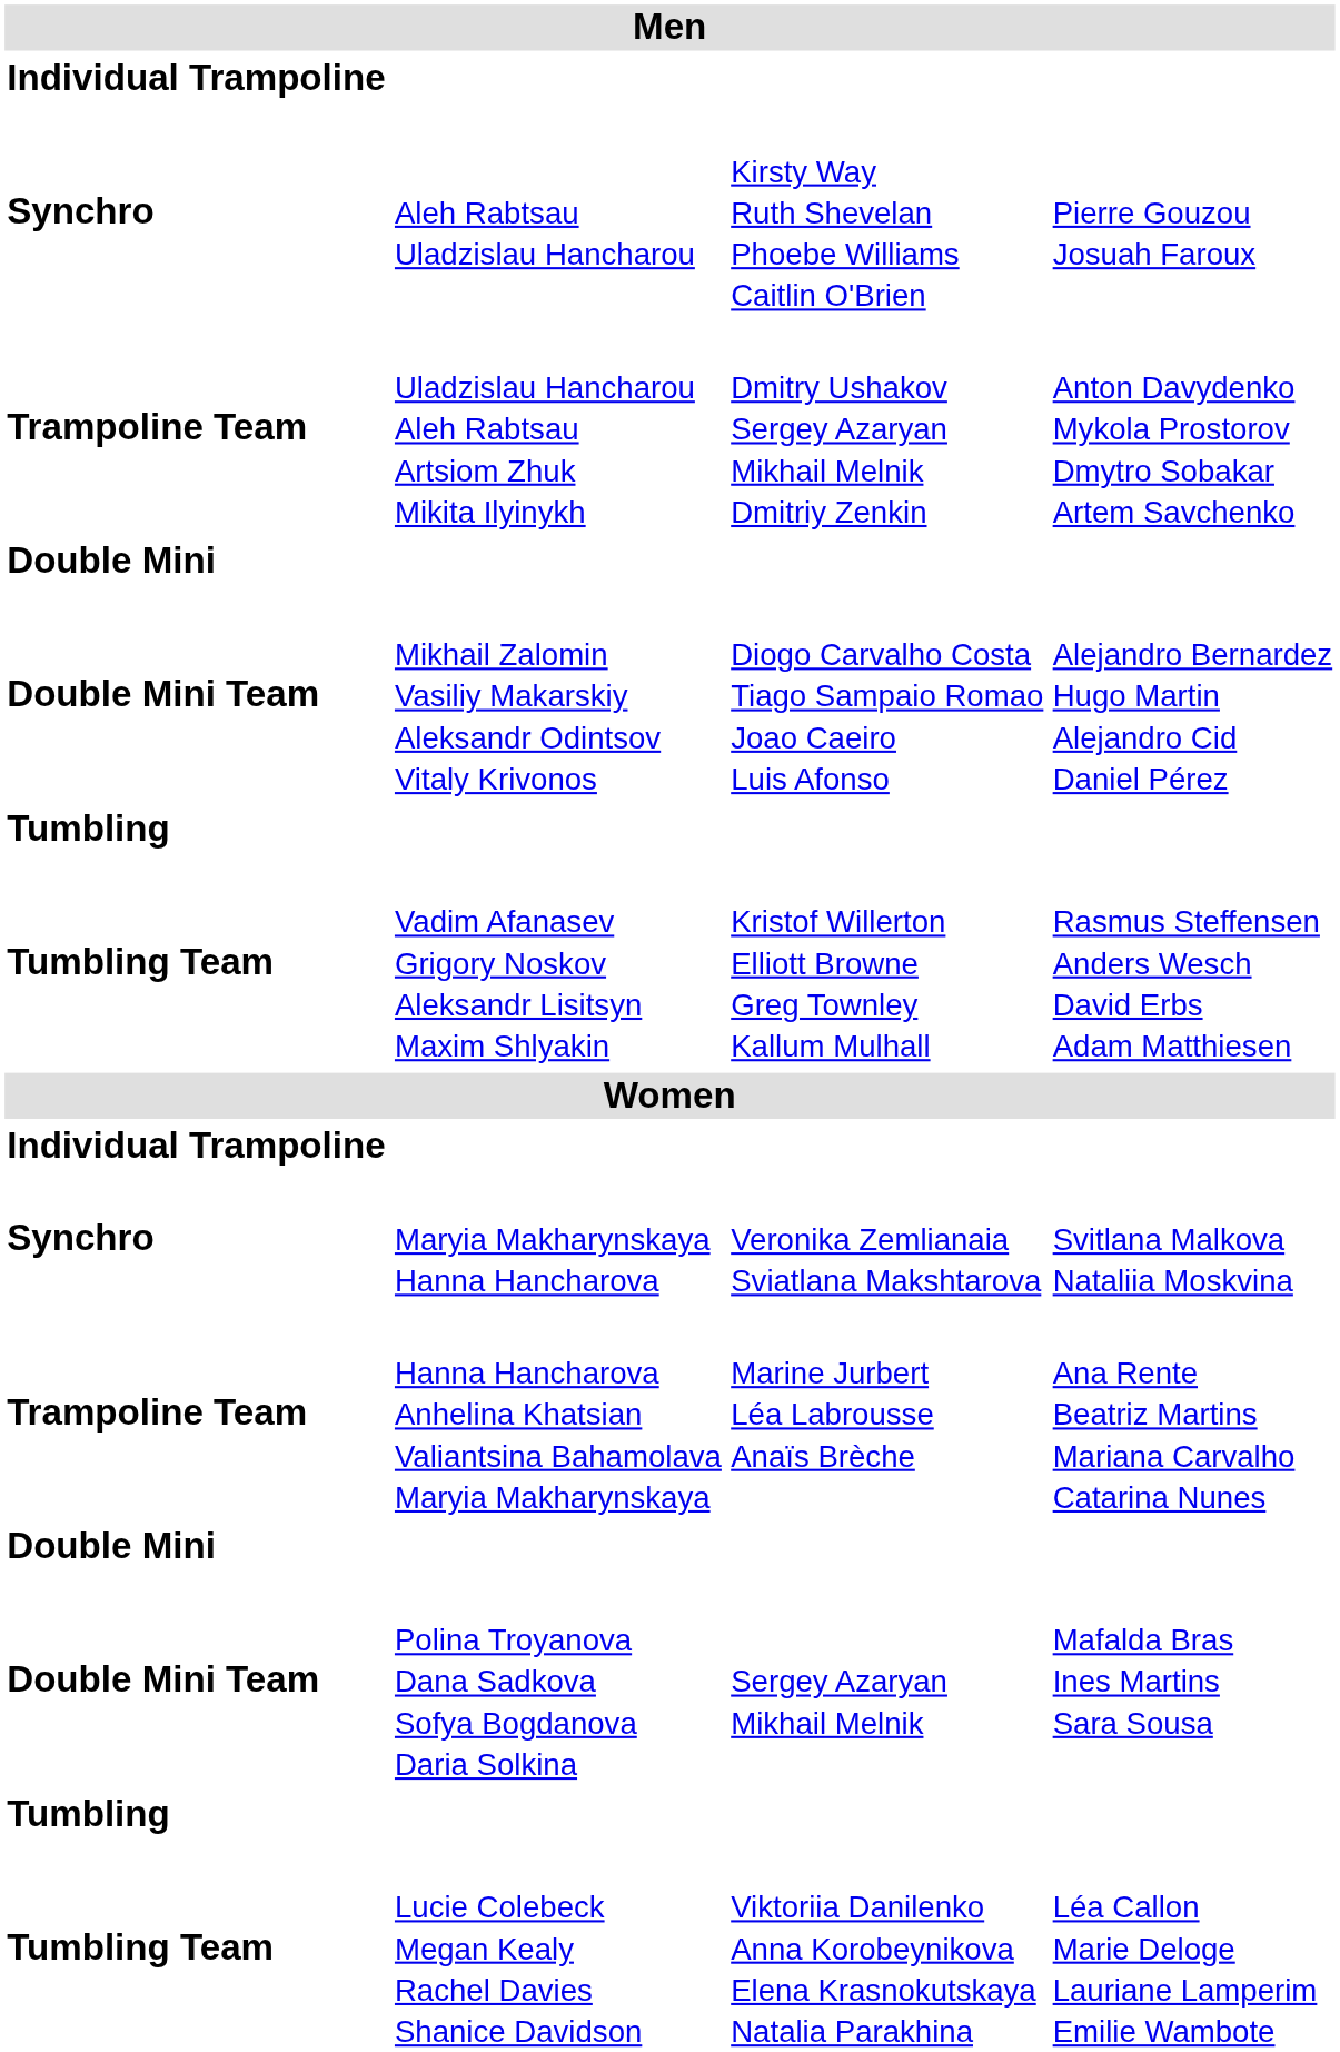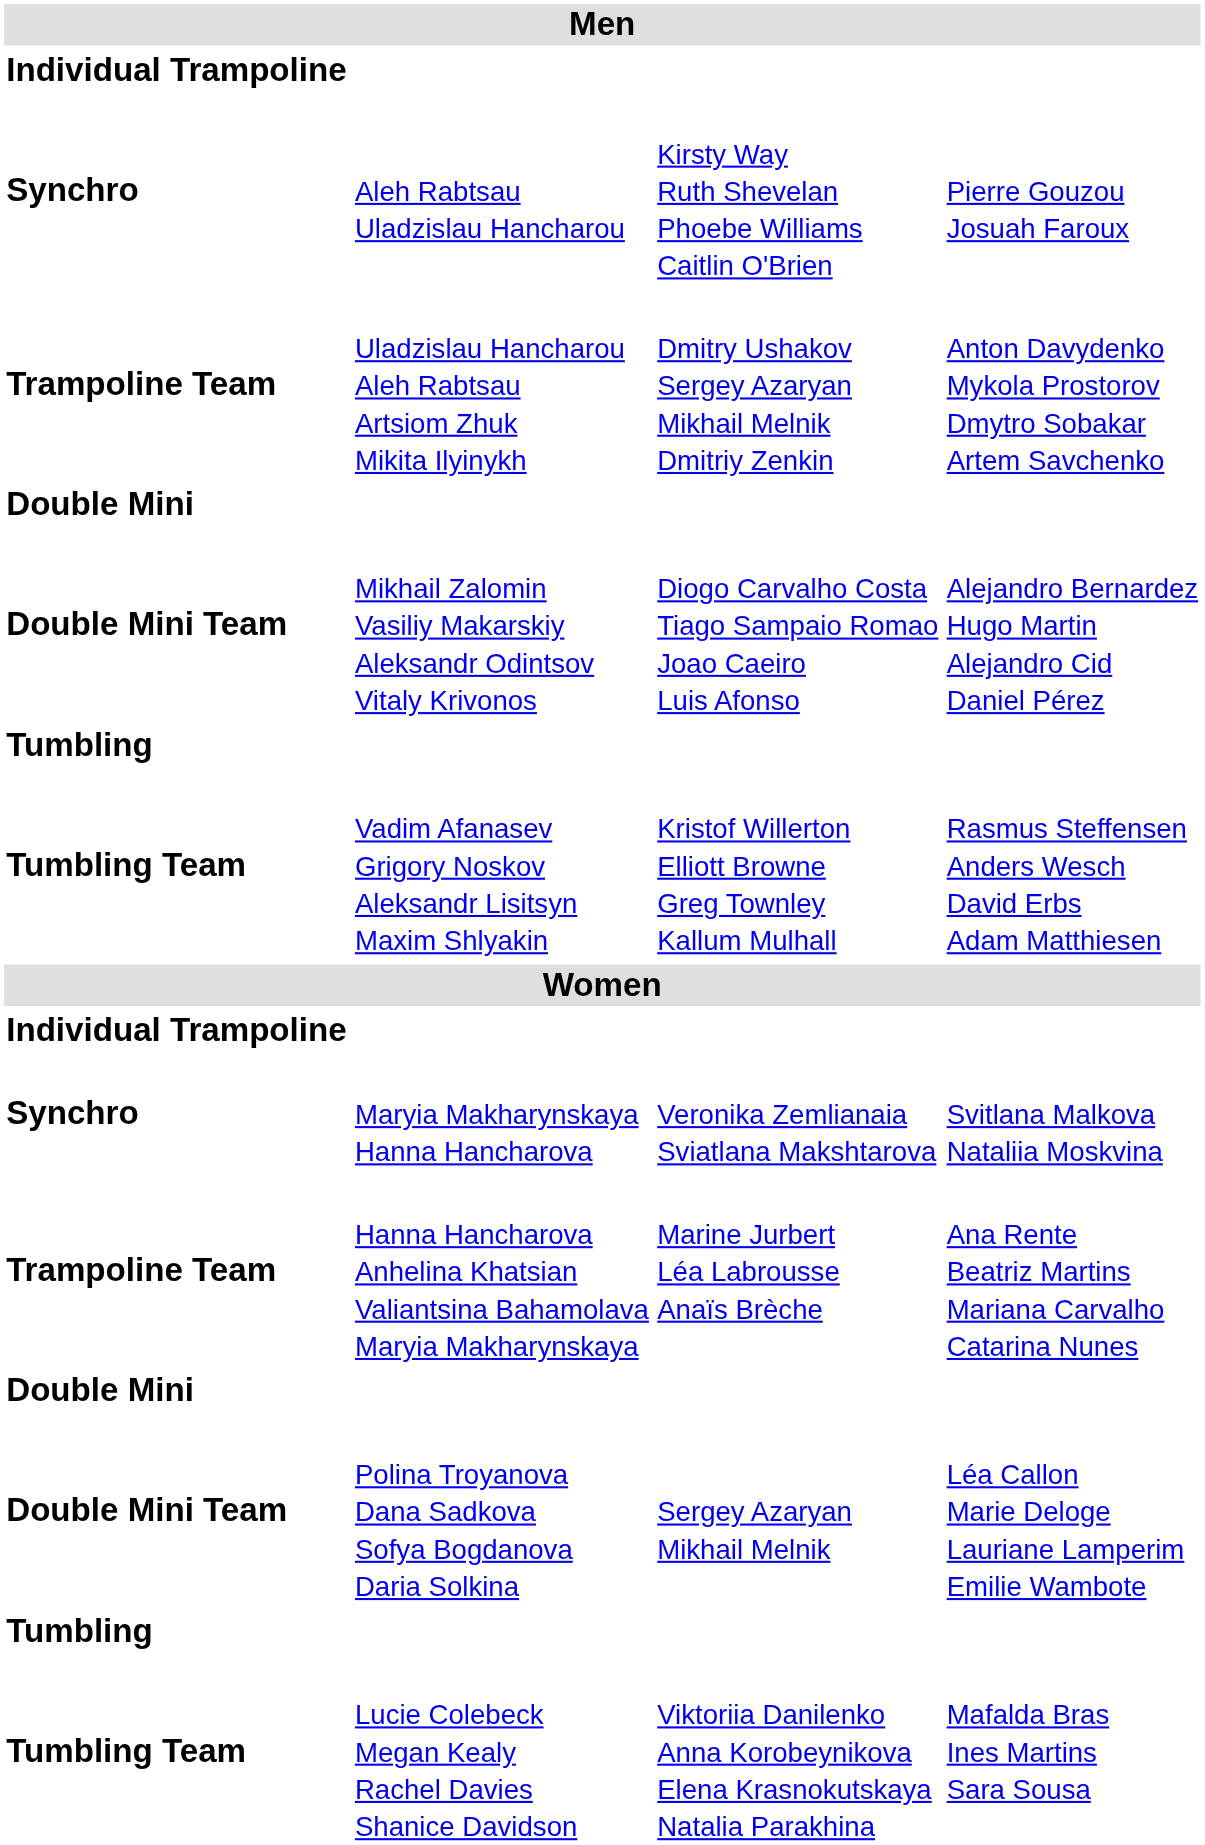 <table>
 <tr bgcolor="DFDFDF">
 <td colspan="4" align="center"><strong>Men</strong></td>
 </tr>
 <tr>
 <th scope=row style="text-align:left">Individual Trampoline</th>
 <td></td>
 <td></td>
 <td></td>
 </tr>
 <tr>
 <th scope=row style="text-align:left">Synchro</th>
 <td><br><small><a href='#'>Aleh Rabtsau</a><br><a href='#'>Uladzislau Hancharou</a></small></td>
 <td><br><small><a href='#'>Kirsty Way</a><br><a href='#'>Ruth Shevelan</a><br><a href='#'>Phoebe Williams</a><br><a href='#'>Caitlin O'Brien</a></small></td>
 <td><br><small><a href='#'>Pierre Gouzou</a><br><a href='#'>Josuah Faroux</a></small></td>
 </tr>
 <tr>
 <th scope=row style="text-align:left">Trampoline Team</th>
 <td><br><small><a href='#'>Uladzislau Hancharou</a><br><a href='#'>Aleh Rabtsau</a><br><a href='#'>Artsiom Zhuk</a><br><a href='#'>Mikita Ilyinykh</a></small></td>
 <td><br><small><a href='#'>Dmitry Ushakov</a><br><a href='#'>Sergey Azaryan</a><br><a href='#'>Mikhail Melnik</a><br><a href='#'>Dmitriy Zenkin</a></small></td>
 <td><br><small><a href='#'>Anton Davydenko</a><br><a href='#'>Mykola Prostorov</a><br><a href='#'>Dmytro Sobakar</a><br><a href='#'>Artem Savchenko</a></small></td>
 </tr>
 <tr>
 <th scope=row style="text-align:left">Double Mini</th>
 <td></td>
 <td></td>
 <td></td>
 </tr>
 <tr>
 <th scope=row style="text-align:left">Double Mini Team</th>
 <td><br><small><a href='#'>Mikhail Zalomin</a><br><a href='#'>Vasiliy Makarskiy</a><br><a href='#'>Aleksandr Odintsov</a><br><a href='#'>Vitaly Krivonos</a></small></td>
 <td><br><small><a href='#'>Diogo Carvalho Costa</a><br><a href='#'>Tiago Sampaio Romao</a><br><a href='#'>Joao Caeiro</a><br><a href='#'>Luis Afonso</a></small></td>
 <td><br><small><a href='#'>Alejandro Bernardez</a><br><a href='#'>Hugo Martin</a><br><a href='#'>Alejandro Cid</a><br><a href='#'>Daniel Pérez</a></small></td>
 </tr>
 <tr>
 <th scope=row style="text-align:left">Tumbling</th>
 <td></td>
 <td></td>
 <td></td>
 </tr>
 <tr>
 <th scope=row style="text-align:left">Tumbling Team</th>
 <td><br><small><a href='#'>Vadim Afanasev</a><br><a href='#'>Grigory Noskov</a><br><a href='#'>Aleksandr Lisitsyn</a><br><a href='#'>Maxim Shlyakin</a></small></td>
 <td><br><small><a href='#'>Kristof Willerton</a><br><a href='#'>Elliott Browne</a><br><a href='#'>Greg Townley</a><br><a href='#'>Kallum Mulhall</a></small></td>
 <td><br><small><a href='#'>Rasmus Steffensen</a><br><a href='#'>Anders Wesch</a><br><a href='#'>David Erbs</a><br><a href='#'>Adam Matthiesen</a></small></td>
 </tr>
 <tr bgcolor="DFDFDF">
 <td colspan="4" align="center"><strong>Women</strong></td>
 </tr>
 <tr>
 <th scope=row style="text-align:left">Individual Trampoline</th>
 <td></td>
 <td></td>
 <td></td>
 </tr>
 <tr>
 <th scope=row style="text-align:left">Synchro</th>
 <td><br><small><a href='#'>Maryia Makharynskaya</a><br><a href='#'>Hanna Hancharova</a></small></td>
 <td><br><small><a href='#'>Veronika Zemlianaia</a><br><a href='#'>Sviatlana Makshtarova</a></small></td>
 <td><br><small><a href='#'>Svitlana Malkova</a><br><a href='#'>Nataliia Moskvina</a></small></td>
 </tr>
 <tr>
 <th scope=row style="text-align:left">Trampoline Team</th>
 <td><br><small><a href='#'>Hanna Hancharova</a><br><a href='#'>Anhelina Khatsian</a><br><a href='#'>Valiantsina Bahamolava</a><br><a href='#'>Maryia Makharynskaya</a></small></td>
 <td valign="top"><br><small><a href='#'>Marine Jurbert</a><br><a href='#'>Léa Labrousse</a><br><a href='#'>Anaïs Brèche</a></small></td>
 <td><br><small><a href='#'>Ana Rente</a><br><a href='#'>Beatriz Martins</a><br><a href='#'>Mariana Carvalho</a><br><a href='#'>Catarina Nunes</a></small></td>
 </tr>
 <tr>
 <th scope=row style="text-align:left">Double Mini</th>
 <td></td>
 <td></td>
 <td></td>
 </tr>
 <tr>
 <th scope=row style="text-align:left">Double Mini Team</th>
 <td><br><small><a href='#'>Polina Troyanova</a><br><a href='#'>Dana Sadkova</a><br><a href='#'>Sofya Bogdanova</a><br><a href='#'>Daria Solkina</a></small></td>
 <td><br><small><a href='#'>Sergey Azaryan</a><br><a href='#'>Mikhail Melnik</a></small></td>
-<td valign="top"><br><small><a href='#'>Mafalda Bras</a><br><a href='#'>Ines Martins</a><br><a href='#'>Sara Sousa</a></small></td>
+<td><br><small><a href='#'>Léa Callon</a><br><a href='#'>Marie Deloge</a><br><a href='#'>Lauriane Lamperim</a><br><a href='#'>Emilie Wambote</a></small></td>
 </tr>
 <tr>
 <th scope=row style="text-align:left">Tumbling</th>
 <td></td>
 <td></td>
 <td></td>
 </tr>
 <tr>
 <th scope=row style="text-align:left">Tumbling Team</th>
 <td><br><small><a href='#'>Lucie Colebeck</a><br><a href='#'>Megan Kealy</a><br><a href='#'>Rachel Davies</a><br><a href='#'>Shanice Davidson</a></small></td>
 <td><br><small><a href='#'>Viktoriia Danilenko</a><br><a href='#'>Anna Korobeynikova</a><br><a href='#'>Elena Krasnokutskaya</a><br><a href='#'>Natalia Parakhina</a></small></td>
-<td><br><small><a href='#'>Léa Callon</a><br><a href='#'>Marie Deloge</a><br><a href='#'>Lauriane Lamperim</a><br><a href='#'>Emilie Wambote</a></small></td>
+<td valign="top"><br><small><a href='#'>Mafalda Bras</a><br><a href='#'>Ines Martins</a><br><a href='#'>Sara Sousa</a></small></td>
 </tr>
 </table>
